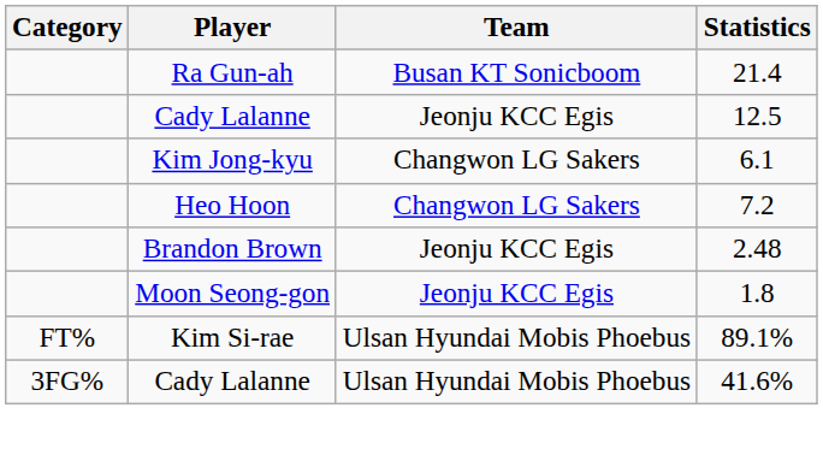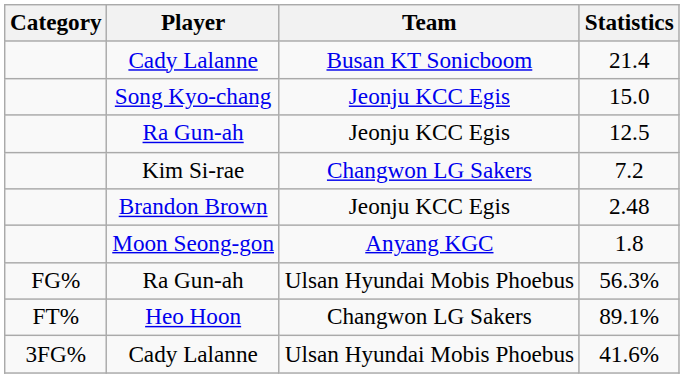 <table class="wikitable" style="text-align:center">
 <tr>
 <th>Category</th>
 <th>Player</th>
 <th>Team</th>
 <th>Statistics</th>
 </tr>
 <tr>
 <td><a href='#'></a></td>
-<td> <a href='#'>Ra Gun-ah</a></td>
+<td> <a href='#'>Cady Lalanne</a></td>
 <td><a href='#'>Busan KT Sonicboom</a></td>
 <td>21.4</td>
 </tr>
 <tr>
 <td><a href='#'></a></td>
-<td> <a href='#'>Cady Lalanne</a></td>
+<td><a href='#'>Song Kyo-chang</a></td>
+<td><a href='#'>Jeonju KCC Egis</a></td>
+<td>15.0</td>
+</tr>
+<tr>
+<td><a href='#'></a></td>
+<td> <a href='#'>Ra Gun-ah</a></td>
 <td>Jeonju KCC Egis</td>
 <td>12.5</td>
 </tr>
 <tr>
 <td><a href='#'></a></td>
-<td><a href='#'>Kim Jong-kyu</a></td>
-<td>Changwon LG Sakers</td>
-<td>6.1</td>
-</tr>
-<tr>
-<td><a href='#'></a></td>
-<td> <a href='#'>Heo Hoon</a></td>
+<td> Kim Si-rae</td>
 <td><a href='#'>Changwon LG Sakers</a></td>
 <td>7.2</td>
 </tr>
 <tr>
 <td><a href='#'></a></td>
 <td> <a href='#'>Brandon Brown</a></td>
 <td>Jeonju KCC Egis</td>
 <td>2.48</td>
 </tr>
 <tr>
 <td><a href='#'></a></td>
 <td> <a href='#'>Moon Seong-gon</a></td>
-<td><a href='#'>Jeonju KCC Egis</a></td>
+<td><a href='#'>Anyang KGC</a></td>
 <td>1.8</td>
 </tr>
 <tr>
+<td>FG%</td>
+<td> Ra Gun-ah</td>
+<td>Ulsan Hyundai Mobis Phoebus</td>
+<td>56.3%</td>
+</tr>
+<tr>
 <td>FT%</td>
-<td> Kim Si-rae</td>
-<td>Ulsan Hyundai Mobis Phoebus</td>
+<td> <a href='#'>Heo Hoon</a></td>
+<td>Changwon LG Sakers</td>
 <td>89.1%</td>
 </tr>
 <tr>
 <td>3FG%</td>
 <td> Cady Lalanne</td>
 <td>Ulsan Hyundai Mobis Phoebus</td>
 <td>41.6%</td>
 </tr>
 </table>
